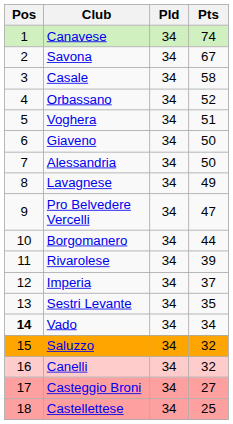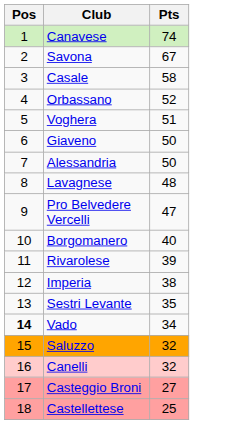 <table class="wikitable">
 <tr>
 <th width="40">Pos</th>
 <th width="120">Club</th>
-<th width="40">Pld</th>
 <th width="40">Pts</th>
 </tr>
 <tr style="background:#D0F0C0;">
 <td style="text-align: center">1</td>
 <td><a href='#'>Canavese</a></td>
-<td style="text-align: center">34</td>
 <td style="text-align: center">74</td>
 </tr>
 <tr>
 <td style="text-align: center">2</td>
 <td><a href='#'>Savona</a></td>
-<td style="text-align: center">34</td>
 <td style="text-align: center">67</td>
 </tr>
 <tr>
 <td style="text-align: center">3</td>
 <td><a href='#'>Casale</a></td>
-<td style="text-align: center">34</td>
 <td style="text-align: center">58</td>
 </tr>
 <tr>
 <td style="text-align: center">4</td>
 <td><a href='#'>Orbassano</a></td>
-<td style="text-align: center">34</td>
 <td style="text-align: center">52</td>
 </tr>
 <tr>
 <td style="text-align: center">5</td>
 <td><a href='#'>Voghera</a></td>
-<td style="text-align: center">34</td>
 <td style="text-align: center">51</td>
 </tr>
 <tr>
 <td style="text-align: center">6</td>
 <td><a href='#'>Giaveno</a></td>
-<td style="text-align: center">34</td>
 <td style="text-align: center">50</td>
 </tr>
 <tr>
 <td style="text-align: center">7</td>
 <td><a href='#'>Alessandria</a></td>
-<td style="text-align: center">34</td>
 <td style="text-align: center">50</td>
 </tr>
 <tr>
 <td style="text-align: center">8</td>
 <td><a href='#'>Lavagnese</a></td>
-<td style="text-align: center">34</td>
-<td style="text-align: center">49</td>
+<td style="text-align: center">48</td>
 </tr>
 <tr>
 <td style="text-align: center">9</td>
 <td><a href='#'>Pro Belvedere Vercelli</a></td>
-<td style="text-align: center">34</td>
 <td style="text-align: center">47</td>
 </tr>
 <tr>
 <td style="text-align: center">10</td>
 <td><a href='#'>Borgomanero</a></td>
-<td style="text-align: center">34</td>
-<td style="text-align: center">44</td>
+<td style="text-align: center">40</td>
 </tr>
 <tr>
 <td style="text-align: center">11</td>
 <td><a href='#'>Rivarolese</a></td>
-<td style="text-align: center">34</td>
 <td style="text-align: center">39</td>
 </tr>
 <tr>
 <td style="text-align: center">12</td>
 <td><a href='#'>Imperia</a></td>
-<td style="text-align: center">34</td>
-<td style="text-align: center">37</td>
+<td style="text-align: center">38</td>
 </tr>
 <tr>
 <td style="text-align: center">13</td>
 <td><a href='#'>Sestri Levante</a></td>
-<td style="text-align: center">34</td>
 <td style="text-align: center">35</td>
 </tr>
 <tr>
 <td style="text-align: center"><strong>14</strong></td>
 <td><a href='#'>Vado</a></td>
 <td style="text-align: center">34</td>
-<td style="text-align: center">34</td>
 </tr>
 <tr style="background:orange;">
 <td style="text-align: center">15</td>
 <td><a href='#'>Saluzzo</a></td>
-<td style="text-align: center">34</td>
 <td style="text-align: center">32</td>
 </tr>
 <tr style="background:#FFCCCC;">
 <td style="text-align: center">16</td>
 <td><a href='#'>Canelli</a></td>
-<td style="text-align: center">34</td>
 <td style="text-align: center">32</td>
 </tr>
 <tr style="background:#FFA0A0;">
 <td style="text-align: center">17</td>
 <td><a href='#'>Casteggio Broni</a></td>
-<td style="text-align: center">34</td>
 <td style="text-align: center">27</td>
 </tr>
 <tr style="background:#FFA0A0;">
 <td style="text-align: center">18</td>
 <td><a href='#'>Castellettese</a></td>
-<td style="text-align: center">34</td>
 <td style="text-align: center">25</td>
 </tr>
 </table>
